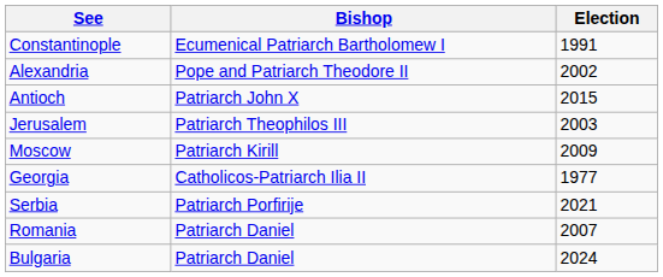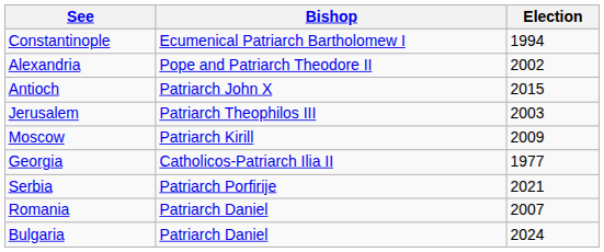 <table class="wikitable sortable" width="100%">
 <tr bgcolor="#cccccc">
 <th><a href='#'>See</a></th>
 <th><a href='#'>Bishop</a></th>
 <th>Election</th>
 </tr>
 <tr>
 <td><a href='#'>Constantinople</a></td>
 <td><a href='#'>Ecumenical Patriarch Bartholomew I</a></td>
-<td>1991</td>
+<td>1994</td>
 </tr>
 <tr>
 <td><a href='#'>Alexandria</a></td>
 <td><a href='#'>Pope and Patriarch Theodore II</a></td>
 <td>2002</td>
 </tr>
 <tr>
 <td><a href='#'>Antioch</a></td>
 <td><a href='#'>Patriarch John X</a></td>
 <td>2015</td>
 </tr>
 <tr>
 <td><a href='#'>Jerusalem</a></td>
 <td><a href='#'>Patriarch Theophilos III</a></td>
 <td>2003</td>
 </tr>
 <tr>
 <td><a href='#'>Moscow</a></td>
 <td><a href='#'>Patriarch Kirill</a></td>
 <td>2009</td>
 </tr>
 <tr>
 <td><a href='#'>Georgia</a></td>
 <td><a href='#'>Catholicos-Patriarch Ilia II</a></td>
 <td>1977</td>
 </tr>
 <tr>
 <td><a href='#'>Serbia</a></td>
 <td><a href='#'>Patriarch Porfirije</a></td>
 <td>2021</td>
 </tr>
 <tr>
 <td><a href='#'>Romania</a></td>
 <td><a href='#'>Patriarch Daniel</a></td>
 <td>2007</td>
 </tr>
 <tr>
 <td><a href='#'>Bulgaria</a></td>
 <td><a href='#'>Patriarch Daniel</a></td>
 <td>2024</td>
 </tr>
 </table>
